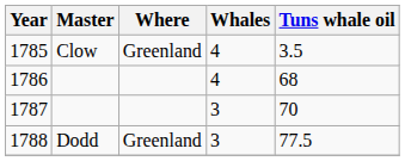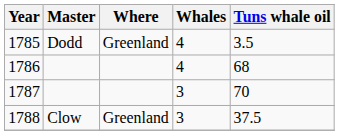 <table class="sortable wikitable">
 <tr>
 <th>Year</th>
 <th>Master</th>
 <th>Where</th>
 <th>Whales</th>
 <th><a href='#'>Tuns</a> whale oil</th>
 </tr>
 <tr>
 <td>1785</td>
-<td>Clow</td>
+<td>Dodd</td>
 <td>Greenland</td>
 <td>4</td>
 <td>3.5</td>
 </tr>
 <tr>
 <td>1786</td>
 <td></td>
 <td></td>
 <td>4</td>
 <td>68</td>
 </tr>
 <tr>
 <td>1787</td>
 <td></td>
 <td></td>
 <td>3</td>
 <td>70</td>
 </tr>
 <tr>
 <td>1788</td>
-<td>Dodd</td>
+<td>Clow</td>
 <td>Greenland</td>
 <td>3</td>
-<td>77.5</td>
+<td>37.5</td>
 </tr>
 <tr>
 </tr>
 </table>
